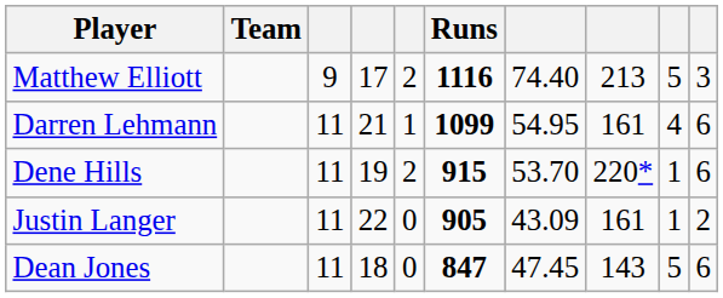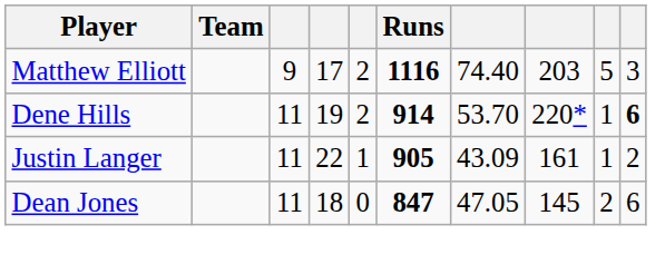 <table class="wikitable sortable" style="text-align:center">
 <tr>
 <th class="unsortable">Player </th>
 <th>Team</th>
 <th></th>
 <th></th>
 <th></th>
 <th>Runs</th>
 <th></th>
 <th></th>
 <th></th>
 <th></th>
 </tr>
 <tr>
 <td style="text-align:left"><a href='#'>Matthew Elliott</a></td>
 <td style="text-align:left"></td>
 <td>9</td>
 <td>17</td>
 <td>2</td>
 <td><strong>1116</strong></td>
 <td>74.40</td>
-<td>213</td>
+<td>203</td>
 <td>5</td>
 <td>3</td>
-</tr>
-<tr>
-<td style="text-align:left"><a href='#'>Darren Lehmann</a></td>
-<td style="text-align:left"></td>
-<td>11</td>
-<td>21</td>
-<td>1</td>
-<td><strong>1099</strong></td>
-<td>54.95</td>
-<td>161</td>
-<td>4</td>
-<td>6</td>
 </tr>
 <tr>
 <td style="text-align:left"><a href='#'>Dene Hills</a></td>
 <td style="text-align:left"></td>
 <td>11</td>
 <td>19</td>
 <td>2</td>
-<td><strong>915</strong></td>
+<td><strong>914</strong></td>
 <td>53.70</td>
 <td>220<a href='#'>*</a></td>
 <td>1</td>
-<td>6</td>
+<td><strong>6</strong></td>
 </tr>
 <tr>
 <td style="text-align:left"><a href='#'>Justin Langer</a></td>
 <td style="text-align:left"></td>
 <td>11</td>
 <td>22</td>
-<td>0</td>
+<td>1</td>
 <td><strong>905</strong></td>
 <td>43.09</td>
 <td>161</td>
 <td>1</td>
 <td>2</td>
 </tr>
 <tr>
 <td style="text-align:left"><a href='#'>Dean Jones</a></td>
 <td style="text-align:left"></td>
 <td>11</td>
 <td>18</td>
 <td>0</td>
 <td><strong>847</strong></td>
-<td>47.45</td>
-<td>143</td>
-<td>5</td>
+<td>47.05</td>
+<td>145</td>
+<td>2</td>
 <td>6</td>
 </tr>
 </table>
